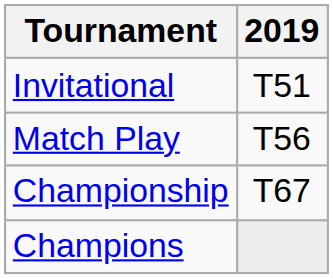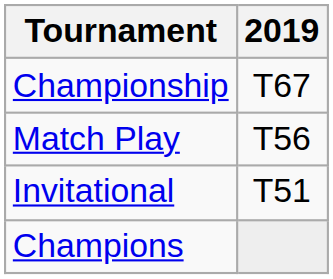 <table class="wikitable" style="text-align:center;">
 <tr>
 <th>Tournament</th>
 <th>2019</th>
 </tr>
 <tr>
-<td align="left"><a href='#'>Invitational</a></td>
-<td>T51</td>
+<td align="left"><a href='#'>Championship</a></td>
+<td>T67</td>
 </tr>
 <tr>
 <td align="left"><a href='#'>Match Play</a></td>
 <td>T56</td>
 </tr>
 <tr>
-<td align="left"><a href='#'>Championship</a></td>
-<td>T67</td>
+<td align="left"><a href='#'>Invitational</a></td>
+<td>T51</td>
 </tr>
 <tr>
 <td align="left"><a href='#'>Champions</a></td>
 <td style="background:#eeeeee;"></td>
 </tr>
 </table>
